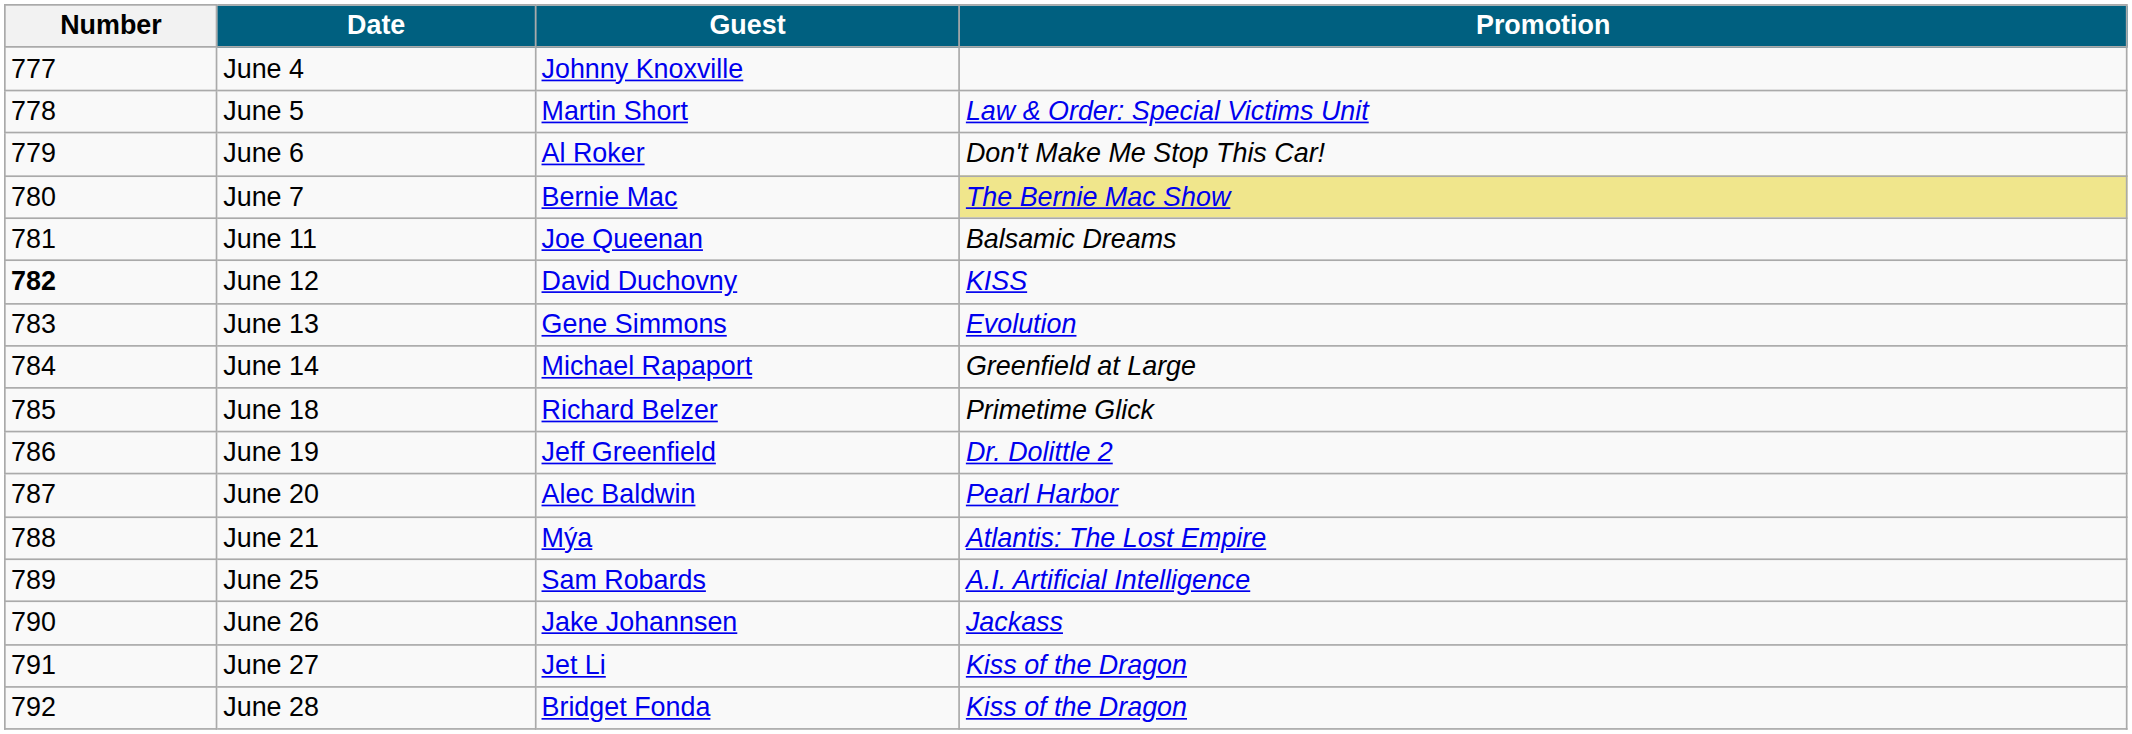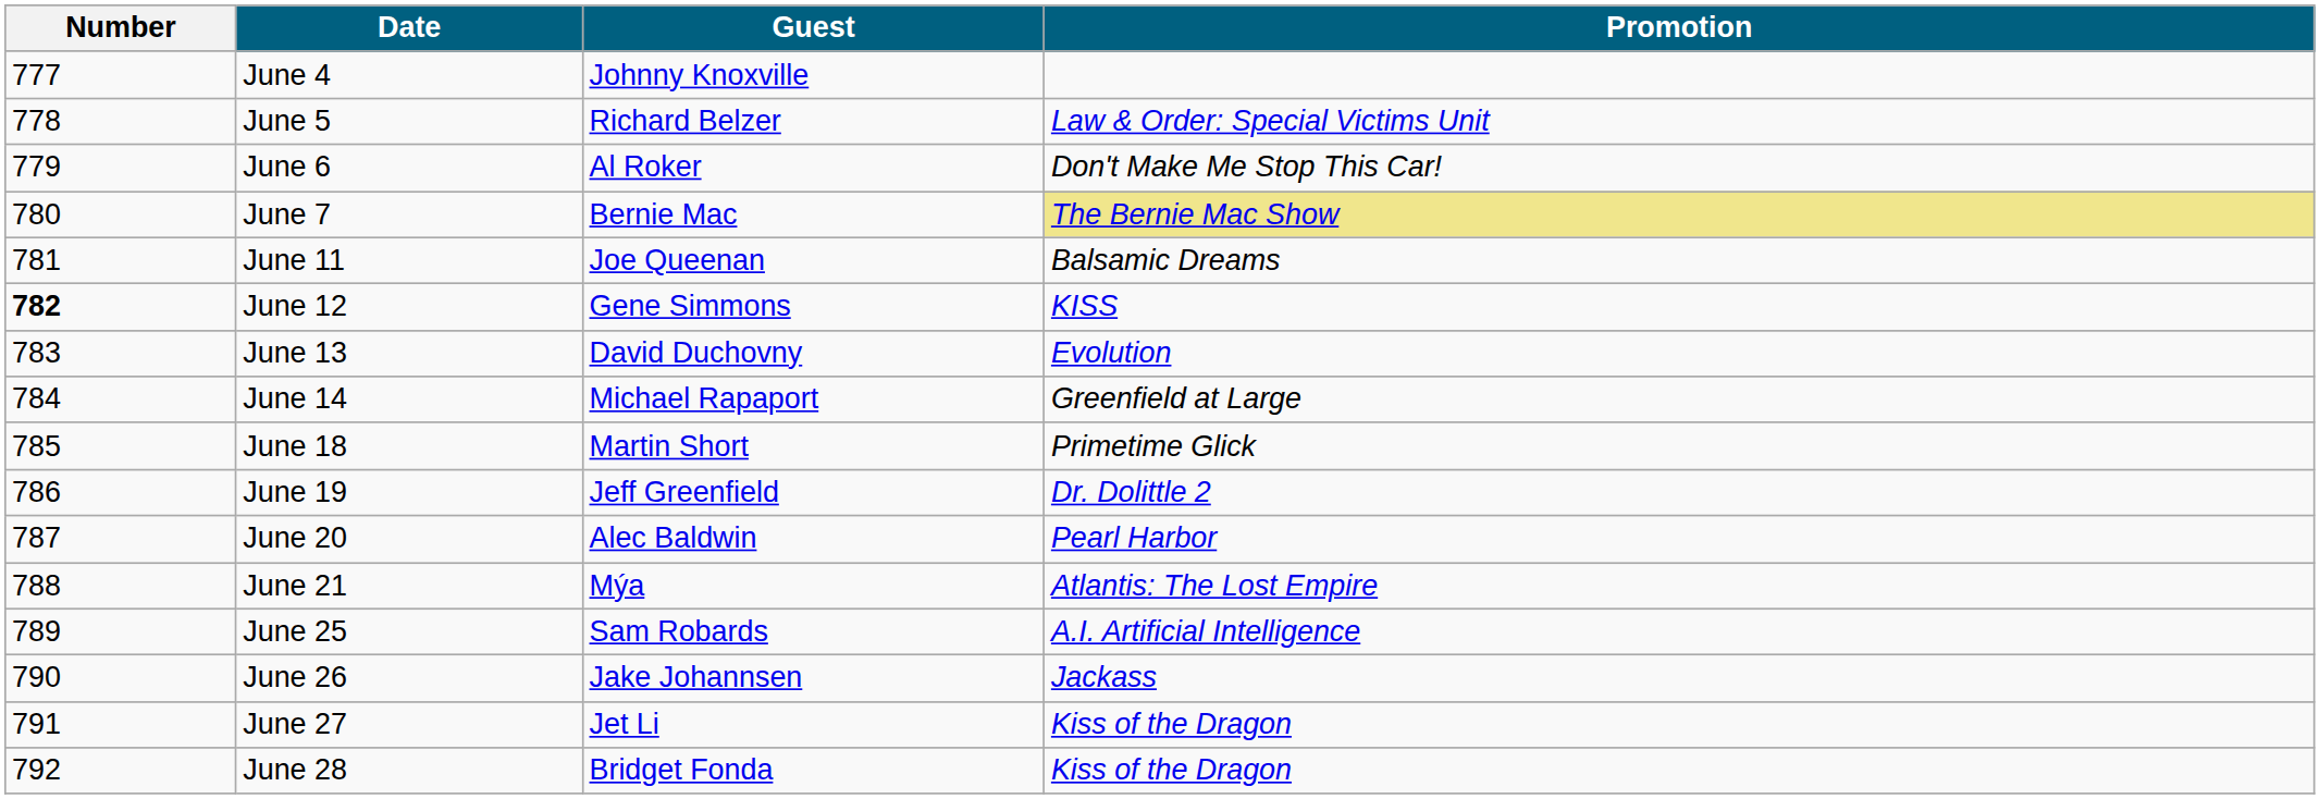 <table class="wikitable" width="100%">
 <tr bgcolor="#CCCCCC">
 <th>Number</th>
 <th width="15%" style="background:#006080; color:#FFFFFF">Date</th>
 <th width="20%" style="background:#006080; color:#FFFFFF">Guest</th>
 <th width="55%" style="background:#006080; color:#FFFFFF">Promotion</th>
 </tr>
 <tr>
 <td>777</td>
 <td>June 4</td>
 <td><a href='#'>Johnny Knoxville</a></td>
 <td></td>
 </tr>
 <tr>
 <td>778</td>
 <td>June 5</td>
-<td><a href='#'>Martin Short</a></td>
+<td><a href='#'>Richard Belzer</a></td>
 <td><em><a href='#'>Law & Order: Special Victims Unit</a></em></td>
 </tr>
 <tr>
 <td>779</td>
 <td>June 6</td>
 <td><a href='#'>Al Roker</a></td>
 <td><em>Don't Make Me Stop This Car!</em></td>
 </tr>
 <tr>
 <td>780</td>
 <td>June 7</td>
 <td><a href='#'>Bernie Mac</a></td>
 <td style="background: khaki;"><em><a href='#'>The Bernie Mac Show</a></em></td>
 </tr>
 <tr>
 <td>781</td>
 <td>June 11</td>
 <td><a href='#'>Joe Queenan</a></td>
 <td><em>Balsamic Dreams</em></td>
 </tr>
 <tr>
 <td><strong>782</strong></td>
 <td>June 12</td>
-<td><a href='#'>David Duchovny</a></td>
+<td><a href='#'>Gene Simmons</a></td>
 <td><em><a href='#'>KISS</a></em></td>
 </tr>
 <tr>
 <td>783</td>
 <td>June 13</td>
-<td><a href='#'>Gene Simmons</a></td>
+<td><a href='#'>David Duchovny</a></td>
 <td><em><a href='#'>Evolution</a></em></td>
 </tr>
 <tr>
 <td>784</td>
 <td>June 14</td>
 <td><a href='#'>Michael Rapaport</a></td>
 <td><em>Greenfield at Large</em></td>
 </tr>
 <tr>
 <td>785</td>
 <td>June 18</td>
-<td><a href='#'>Richard Belzer</a></td>
+<td><a href='#'>Martin Short</a></td>
 <td><em>Primetime Glick</em></td>
 </tr>
 <tr>
 <td>786</td>
 <td>June 19</td>
 <td><a href='#'>Jeff Greenfield</a></td>
 <td><em><a href='#'>Dr. Dolittle 2</a></em></td>
 </tr>
 <tr>
 <td>787</td>
 <td>June 20</td>
 <td><a href='#'>Alec Baldwin</a></td>
 <td><em><a href='#'>Pearl Harbor</a></em></td>
 </tr>
 <tr>
 <td>788</td>
 <td>June 21</td>
 <td><a href='#'>Mýa</a></td>
 <td><em><a href='#'>Atlantis: The Lost Empire</a></em></td>
 </tr>
 <tr>
 <td>789</td>
 <td>June 25</td>
 <td><a href='#'>Sam Robards</a></td>
 <td><em><a href='#'>A.I. Artificial Intelligence</a></em></td>
 </tr>
 <tr>
 <td>790</td>
 <td>June 26</td>
 <td><a href='#'>Jake Johannsen</a></td>
 <td><em><a href='#'>Jackass</a></em></td>
 </tr>
 <tr>
 <td>791</td>
 <td>June 27</td>
 <td><a href='#'>Jet Li</a></td>
 <td><em><a href='#'>Kiss of the Dragon</a></em></td>
 </tr>
 <tr>
 <td>792</td>
 <td>June 28</td>
 <td><a href='#'>Bridget Fonda</a></td>
 <td><em><a href='#'>Kiss of the Dragon</a></em></td>
 </tr>
 </table>
